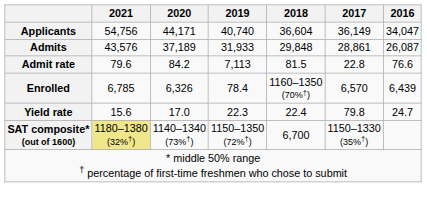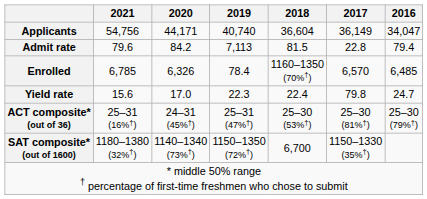 <table class="wikitable" style="text-align:center; float:left; font-size:90%; margin:10px;">
 <tr>
 <th></th>
 <th>2021</th>
 <th>2020</th>
 <th>2019</th>
 <th>2018</th>
 <th>2017</th>
 <th>2016</th>
 </tr>
 <tr>
 <th>Applicants</th>
 <td>54,756</td>
 <td>44,171</td>
 <td>40,740</td>
 <td>36,604</td>
 <td>36,149</td>
 <td>34,047</td>
 </tr>
 <tr>
-<th>Admits</th>
-<td>43,576</td>
-<td>37,189</td>
-<td>31,933</td>
-<td>29,848</td>
-<td>28,861</td>
-<td>26,087</td>
-</tr>
-<tr>
 <th>Admit rate</th>
 <td>79.6</td>
 <td>84.2</td>
 <td>7,113</td>
 <td>81.5</td>
 <td>22.8</td>
-<td>76.6</td>
+<td>79.4</td>
 </tr>
 <tr>
 <th>Enrolled</th>
 <td>6,785</td>
 <td>6,326</td>
 <td>78.4</td>
 <td>1160–1350<br><small>(70%<sup>†</sup>)</small></td>
 <td>6,570</td>
-<td>6,439</td>
+<td>6,485</td>
 </tr>
 <tr>
 <th>Yield rate</th>
 <td>15.6</td>
 <td>17.0</td>
 <td>22.3</td>
 <td>22.4</td>
 <td>79.8</td>
 <td>24.7</td>
 </tr>
 <tr>
+<th>ACT composite*<br><small>(out of 36)</small></th>
+<td>25–31<br><small>(16%<sup>†</sup>)</small></td>
+<td>24–31<br><small>(45%<sup>†</sup>)</small></td>
+<td>25–31<br><small>(47%<sup>†</sup>)</small></td>
+<td>25–30<br><small>(53%<sup>†</sup>)</small></td>
+<td>25–30<br><small>(81%<sup>†</sup>)</small></td>
+<td>25–30<br><small>(79%<sup>†</sup>)</small></td>
+</tr>
+<tr>
 <th>SAT composite*<br><small>(out of 1600)</small></th>
-<td style="background: khaki;">1180–1380<br><small>(32%<sup>†</sup>)</small></td>
+<td>1180–1380<br><small>(32%<sup>†</sup>)</small></td>
 <td>1140–1340<br><small>(73%<sup>†</sup>)</small></td>
 <td>1150–1350<br><small>(72%<sup>†</sup>)</small></td>
 <td>6,700</td>
 <td>1150–1330<br><small>(35%<sup>†</sup>)</small></td>
 <td></td>
 </tr>
 <tr>
 <td colspan=7>* middle 50% range<br> <sup>†</sup> percentage of first-time freshmen who chose to submit</td>
 </tr>
 </table>
